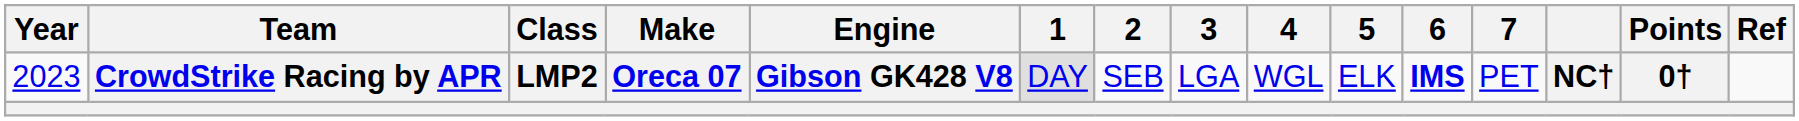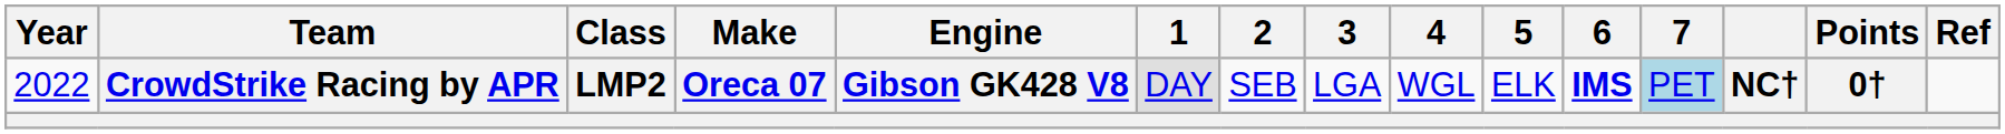 <table class="wikitable" style="text-align:center; font-size:85%">
 <tr>
 <th>Year</th>
 <th>Team</th>
 <th>Class</th>
 <th>Make</th>
 <th>Engine</th>
 <th>1</th>
 <th>2</th>
 <th>3</th>
 <th>4</th>
 <th>5</th>
 <th>6</th>
 <th>7</th>
 <th></th>
 <th>Points</th>
 <th>Ref</th>
 </tr>
 <tr>
-<td><a href='#'>2023</a></td>
+<td><a href='#'>2022</a></td>
 <th nowrap><a href='#'>CrowdStrike</a> Racing by <a href='#'>APR</a></th>
 <th>LMP2</th>
 <th nowrap><a href='#'>Oreca 07</a></th>
 <th nowrap><a href='#'>Gibson</a> GK428 <a href='#'>V8</a></th>
 <td style="background:#DFDFDF;"><a href='#'>DAY</a><br></td>
 <td><a href='#'>SEB</a></td>
 <td><a href='#'>LGA</a></td>
 <td><a href='#'>WGL</a></td>
 <td><a href='#'>ELK</a></td>
 <td><strong><a href='#'>IMS</a></strong></td>
-<td><a href='#'>PET</a></td>
+<td style="background: lightblue;"><a href='#'>PET</a></td>
 <th>NC†</th>
 <th>0†</th>
 <td></td>
 </tr>
 <tr>
 <th colspan="16"></th>
 </tr>
 </table>
